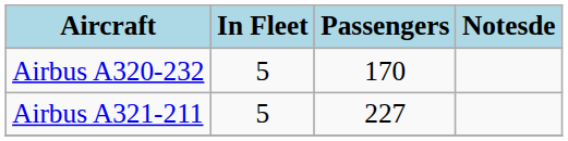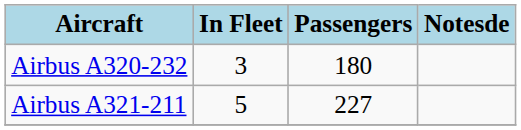 <table class="wikitable" style="margin:1em auto;">
 <tr>
 <th style="background-color:lightblue;">Aircraft</th>
 <th style="background-color:lightblue;">In Fleet</th>
 <th style="background-color:lightblue;">Passengers</th>
 <th style="background-color:lightblue;">Notesde</th>
 </tr>
 <tr>
 <td><a href='#'>Airbus A320-232</a></td>
-<td align=center>5</td>
-<td align=center>170</td>
+<td align=center>3</td>
+<td align=center>180</td>
 <td></td>
 </tr>
 <tr>
 <td><a href='#'>Airbus A321-211</a></td>
 <td align=center>5</td>
 <td align=center>227</td>
 <td></td>
 </tr>
 <tr>
 </tr>
 </table>
